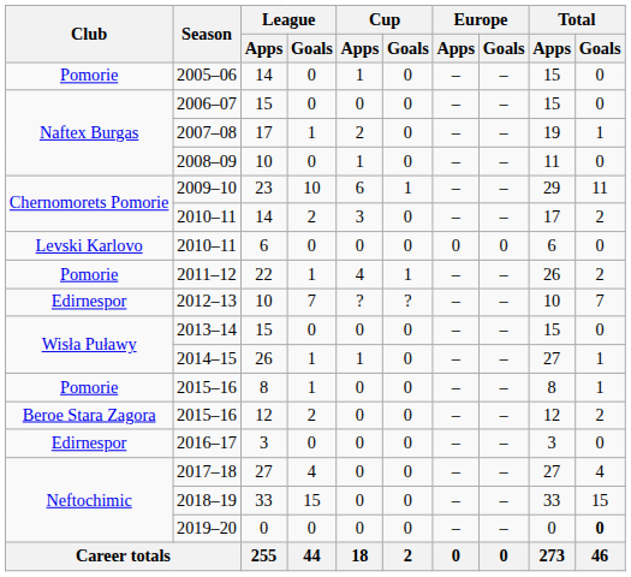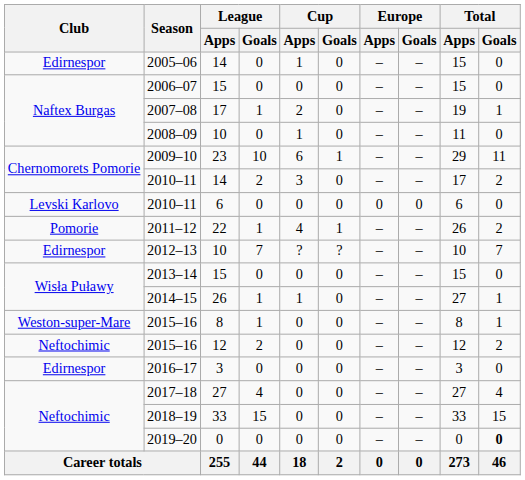 <table class="wikitable" style="font-size:90%; text-align: center;">
 <tr>
 <th rowspan="2">Club</th>
 <th rowspan="2">Season</th>
 <th colspan="2">League</th>
 <th colspan="2">Cup</th>
 <th colspan="2">Europe</th>
 <th colspan="2">Total</th>
 </tr>
 <tr>
 <th>Apps</th>
 <th>Goals</th>
 <th>Apps</th>
 <th>Goals</th>
 <th>Apps</th>
 <th>Goals</th>
 <th>Apps</th>
 <th>Goals</th>
 </tr>
 <tr>
-<td rowspan="1" valign="center"><a href='#'>Pomorie</a></td>
+<td rowspan="1" valign="center"><a href='#'>Edirnespor</a></td>
 <td>2005–06</td>
 <td>14</td>
 <td>0</td>
 <td>1</td>
 <td>0</td>
 <td>–</td>
 <td>–</td>
 <td>15</td>
 <td>0</td>
 </tr>
 <tr>
 <td rowspan="3" valign="center"><a href='#'>Naftex Burgas</a></td>
 <td>2006–07</td>
 <td>15</td>
 <td>0</td>
 <td>0</td>
 <td>0</td>
 <td>–</td>
 <td>–</td>
 <td>15</td>
 <td>0</td>
 </tr>
 <tr>
 <td>2007–08</td>
 <td>17</td>
 <td>1</td>
 <td>2</td>
 <td>0</td>
 <td>–</td>
 <td>–</td>
 <td>19</td>
 <td>1</td>
 </tr>
 <tr>
 <td>2008–09</td>
 <td>10</td>
 <td>0</td>
 <td>1</td>
 <td>0</td>
 <td>–</td>
 <td>–</td>
 <td>11</td>
 <td>0</td>
 </tr>
 <tr>
 <td rowspan="2" valign="center"><a href='#'>Chernomorets Pomorie</a></td>
 <td>2009–10</td>
 <td>23</td>
 <td>10</td>
 <td>6</td>
 <td>1</td>
 <td>–</td>
 <td>–</td>
 <td>29</td>
 <td>11</td>
 </tr>
 <tr>
 <td>2010–11</td>
 <td>14</td>
 <td>2</td>
 <td>3</td>
 <td>0</td>
 <td>–</td>
 <td>–</td>
 <td>17</td>
 <td>2</td>
 </tr>
 <tr>
 <td rowspan="1" valign="center"><a href='#'>Levski Karlovo</a></td>
 <td>2010–11</td>
 <td>6</td>
 <td>0</td>
 <td>0</td>
 <td>0</td>
 <td>0</td>
 <td>0</td>
 <td>6</td>
 <td>0</td>
 </tr>
 <tr>
 <td rowspan="1" valign="center"><a href='#'>Pomorie</a></td>
 <td>2011–12</td>
 <td>22</td>
 <td>1</td>
 <td>4</td>
 <td>1</td>
 <td>–</td>
 <td>–</td>
 <td>26</td>
 <td>2</td>
 </tr>
 <tr>
 <td rowspan="1" valign="center"><a href='#'>Edirnespor</a></td>
 <td>2012–13</td>
 <td>10</td>
 <td>7</td>
 <td>?</td>
 <td>?</td>
 <td>–</td>
 <td>–</td>
 <td>10</td>
 <td>7</td>
 </tr>
 <tr>
 <td rowspan="2" valign="center"><a href='#'>Wisła Puławy</a></td>
 <td>2013–14</td>
 <td>15</td>
 <td>0</td>
 <td>0</td>
 <td>0</td>
 <td>–</td>
 <td>–</td>
 <td>15</td>
 <td>0</td>
 </tr>
 <tr>
 <td>2014–15</td>
 <td>26</td>
 <td>1</td>
 <td>1</td>
 <td>0</td>
 <td>–</td>
 <td>–</td>
 <td>27</td>
 <td>1</td>
 </tr>
 <tr>
-<td rowspan="1" valign="center"><a href='#'>Pomorie</a></td>
+<td rowspan="1" valign="center"><a href='#'>Weston-super-Mare</a></td>
 <td>2015–16</td>
 <td>8</td>
 <td>1</td>
 <td>0</td>
 <td>0</td>
 <td>–</td>
 <td>–</td>
 <td>8</td>
 <td>1</td>
 </tr>
 <tr>
-<td rowspan="1" valign="center"><a href='#'>Beroe Stara Zagora</a></td>
+<td rowspan="1" valign="center"><a href='#'>Neftochimic</a></td>
 <td>2015–16</td>
 <td>12</td>
 <td>2</td>
 <td>0</td>
 <td>0</td>
 <td>–</td>
 <td>–</td>
 <td>12</td>
 <td>2</td>
 </tr>
 <tr>
 <td rowspan="1" valign="center"><a href='#'>Edirnespor</a></td>
 <td>2016–17</td>
 <td>3</td>
 <td>0</td>
 <td>0</td>
 <td>0</td>
 <td>–</td>
 <td>–</td>
 <td>3</td>
 <td>0</td>
 </tr>
 <tr>
 <td rowspan="3" valign="center"><a href='#'>Neftochimic</a></td>
 <td>2017–18</td>
 <td>27</td>
 <td>4</td>
 <td>0</td>
 <td>0</td>
 <td>–</td>
 <td>–</td>
 <td>27</td>
 <td>4</td>
 </tr>
 <tr>
 <td>2018–19</td>
 <td>33</td>
 <td>15</td>
 <td>0</td>
 <td>0</td>
 <td>–</td>
 <td>–</td>
 <td>33</td>
 <td>15</td>
 </tr>
 <tr>
 <td>2019–20</td>
 <td>0</td>
 <td>0</td>
 <td>0</td>
 <td>0</td>
 <td>–</td>
 <td>–</td>
 <td>0</td>
 <td><strong>0</strong></td>
 </tr>
 <tr>
 <th colspan="2">Career totals</th>
 <th>255</th>
 <th>44</th>
 <th>18</th>
 <th>2</th>
 <th>0</th>
 <th>0</th>
 <th>273</th>
 <th>46</th>
 </tr>
 </table>
